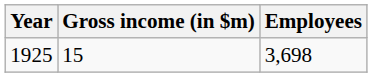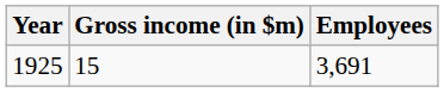 <table class="wikitable" style="float: right;">
 <tr>
 <th>Year</th>
 <th>Gross income (in $m)</th>
 <th>Employees</th>
 </tr>
 <tr>
 <td>1925</td>
 <td>15</td>
-<td>3,698</td>
+<td>3,691</td>
 </tr>
 </table>
